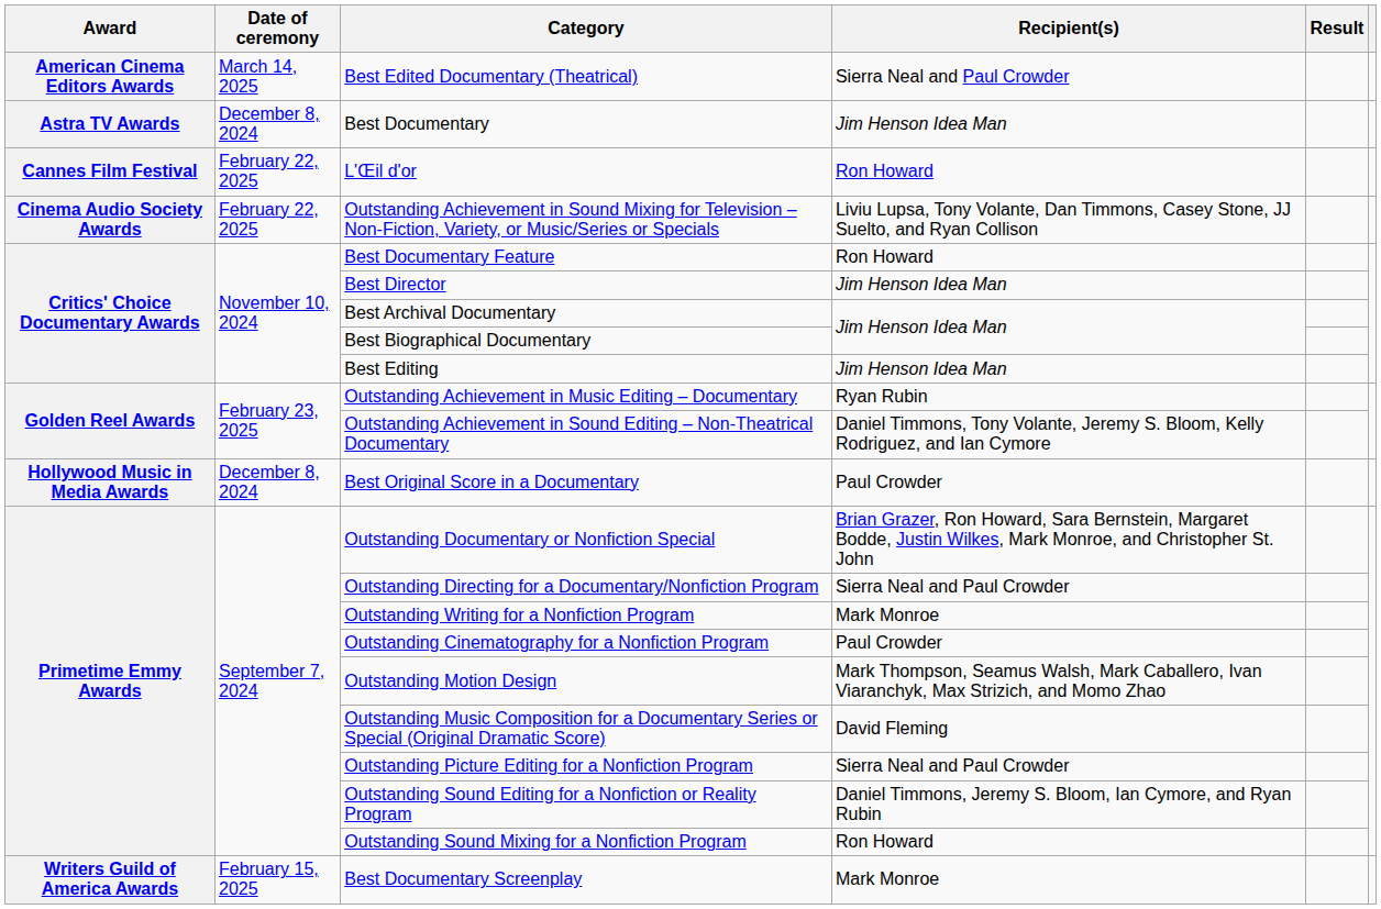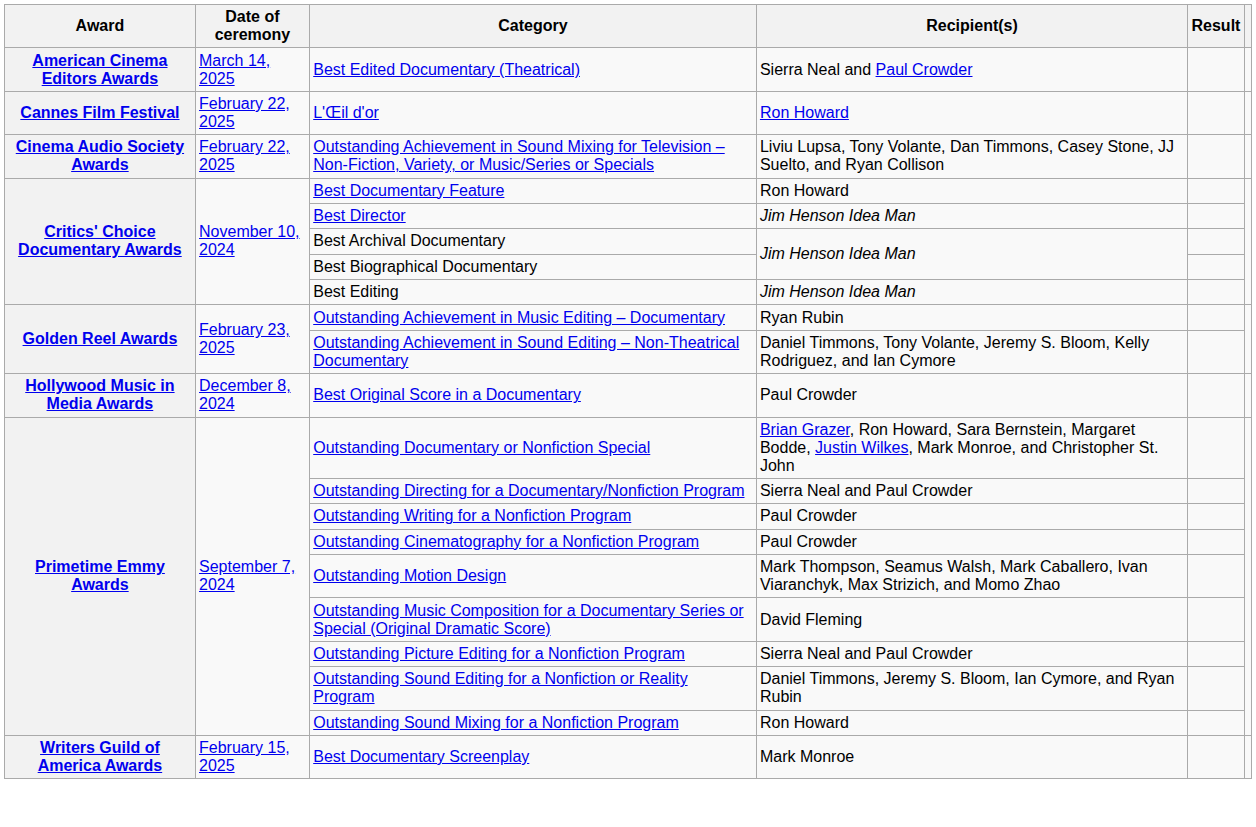 <table class="wikitable sortable plainrowheaders">
 <tr>
 <th scope="col">Award</th>
 <th scope="col">Date of ceremony</th>
 <th scope="col">Category</th>
 <th scope="col">Recipient(s)</th>
 <th scope="col">Result</th>
 <th scope="col"></th>
 </tr>
 <tr>
 <th scope=row><a href='#'>American Cinema Editors Awards</a></th>
 <td><a href='#'>March 14, 2025</a></td>
 <td><a href='#'>Best Edited Documentary (Theatrical)</a></td>
 <td>Sierra Neal and <a href='#'>Paul Crowder</a></td>
-<td></td>
-<td align="center"></td>
-</tr>
-<tr>
-<th scope="row"><a href='#'>Astra TV Awards</a></th>
-<td><a href='#'>December 8, 2024</a></td>
-<td>Best Documentary</td>
-<td><em>Jim Henson Idea Man</em></td>
 <td></td>
 <td align="center"></td>
 </tr>
 <tr>
 <th scope="row"><a href='#'>Cannes Film Festival</a></th>
 <td><a href='#'>February 22, 2025</a></td>
 <td><a href='#'>L'Œil d'or</a></td>
 <td><a href='#'>Ron Howard</a></td>
 <td></td>
 <td align="center"></td>
 </tr>
 <tr>
 <th scope="row"><a href='#'>Cinema Audio Society Awards</a></th>
 <td><a href='#'>February 22, 2025</a></td>
 <td><a href='#'>Outstanding Achievement in Sound Mixing for Television – Non-Fiction, Variety, or Music/Series or Specials</a></td>
 <td>Liviu Lupsa, Tony Volante, Dan Timmons, Casey Stone, JJ Suelto, and Ryan Collison</td>
 <td></td>
 <td align="center"></td>
 </tr>
 <tr>
 <th scope="row" rowspan="5"><a href='#'>Critics' Choice Documentary Awards</a></th>
 <td rowspan="5"><a href='#'>November 10, 2024</a></td>
 <td><a href='#'>Best Documentary Feature</a></td>
 <td>Ron Howard</td>
 <td></td>
 <td align="center" rowspan="5"></td>
 </tr>
 <tr>
 <td><a href='#'>Best Director</a></td>
 <td><em>Jim Henson Idea Man</em></td>
 <td></td>
 </tr>
 <tr>
 <td>Best Archival Documentary</td>
 <td rowspan="2"><em>Jim Henson Idea Man</em></td>
 <td></td>
 </tr>
 <tr>
 <td>Best Biographical Documentary</td>
 <td></td>
 </tr>
 <tr>
 <td>Best Editing</td>
 <td><em>Jim Henson Idea Man</em></td>
 <td></td>
 </tr>
 <tr>
 <th scope="row" rowspan="2"><a href='#'>Golden Reel Awards</a></th>
 <td rowspan="2"><a href='#'>February 23, 2025</a></td>
 <td><a href='#'>Outstanding Achievement in Music Editing – Documentary</a></td>
 <td>Ryan Rubin</td>
 <td></td>
 <td align="center" rowspan="2"></td>
 </tr>
 <tr>
 <td><a href='#'>Outstanding Achievement in Sound Editing – Non-Theatrical Documentary</a></td>
 <td>Daniel Timmons, Tony Volante, Jeremy S. Bloom, Kelly Rodriguez, and Ian Cymore</td>
 <td></td>
 </tr>
 <tr>
 <th scope="row"><a href='#'>Hollywood Music in Media Awards</a></th>
 <td><a href='#'>December 8, 2024</a></td>
 <td><a href='#'>Best Original Score in a Documentary</a></td>
 <td>Paul Crowder</td>
 <td></td>
 <td align="center"></td>
 </tr>
 <tr>
 <th scope="row" rowspan="9"><a href='#'>Primetime Emmy Awards</a></th>
 <td rowspan="9"><a href='#'>September 7, 2024</a></td>
 <td><a href='#'>Outstanding Documentary or Nonfiction Special</a></td>
 <td><a href='#'>Brian Grazer</a>, Ron Howard, Sara Bernstein, Margaret Bodde, <a href='#'>Justin Wilkes</a>, Mark Monroe, and Christopher St. John</td>
 <td></td>
 <td align="center" rowspan="9"> <br>  <br> </td>
 </tr>
 <tr>
 <td><a href='#'>Outstanding Directing for a Documentary/Nonfiction Program</a></td>
 <td>Sierra Neal and Paul Crowder</td>
 <td></td>
 </tr>
 <tr>
 <td><a href='#'>Outstanding Writing for a Nonfiction Program</a></td>
-<td>Mark Monroe</td>
+<td>Paul Crowder</td>
 <td></td>
 </tr>
 <tr>
 <td><a href='#'>Outstanding Cinematography for a Nonfiction Program</a></td>
 <td>Paul Crowder</td>
 <td></td>
 </tr>
 <tr>
 <td><a href='#'>Outstanding Motion Design</a></td>
 <td>Mark Thompson, Seamus Walsh, Mark Caballero, Ivan Viaranchyk, Max Strizich, and Momo Zhao</td>
 <td></td>
 </tr>
 <tr>
 <td><a href='#'>Outstanding Music Composition for a Documentary Series or Special (Original Dramatic Score)</a></td>
 <td>David Fleming</td>
 <td></td>
 </tr>
 <tr>
 <td><a href='#'>Outstanding Picture Editing for a Nonfiction Program</a></td>
 <td>Sierra Neal and Paul Crowder</td>
 <td></td>
 </tr>
 <tr>
 <td><a href='#'>Outstanding Sound Editing for a Nonfiction or Reality Program</a></td>
 <td>Daniel Timmons, Jeremy S. Bloom, Ian Cymore, and Ryan Rubin</td>
 <td></td>
 </tr>
 <tr>
 <td><a href='#'>Outstanding Sound Mixing for a Nonfiction Program</a></td>
 <td>Ron Howard</td>
 <td></td>
 </tr>
 <tr>
 <th scope="row"><a href='#'>Writers Guild of America Awards</a></th>
 <td><a href='#'>February 15, 2025</a></td>
 <td><a href='#'>Best Documentary Screenplay</a></td>
 <td>Mark Monroe</td>
 <td></td>
 <td align="center"></td>
 </tr>
 </table>
